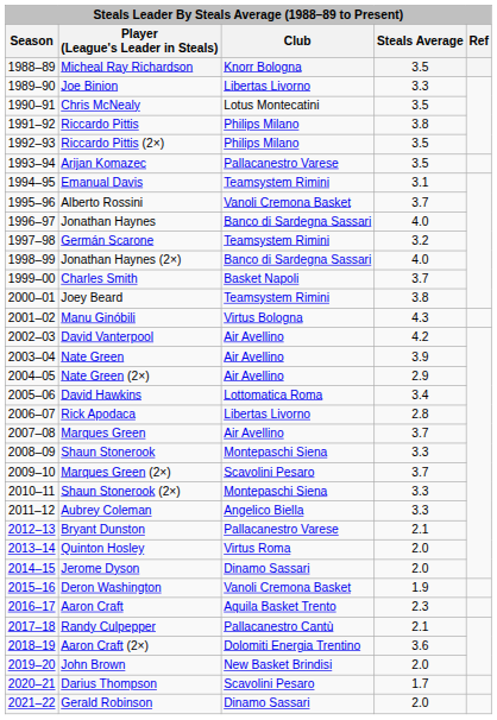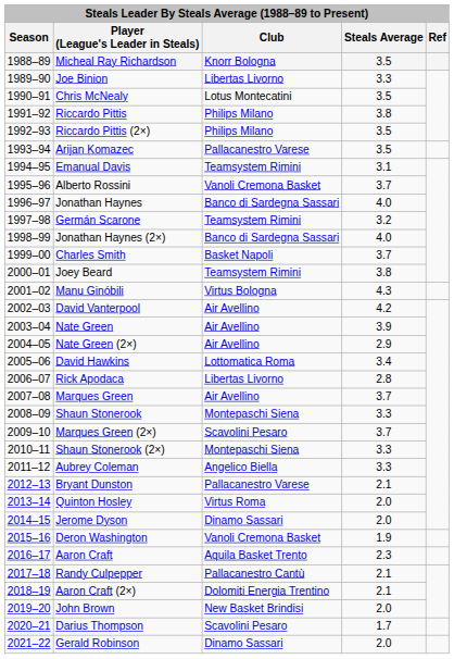 <table class="wikitable" style="text-align: left;">
 <tr>
 <th colspan="7" style="text-align:center;background-color:silver;">Steals Leader By Steals Average (1988–89 to Present)</th>
 </tr>
 <tr>
 <th>Season</th>
 <th>Player<br>(League's Leader in Steals)</th>
 <th>Club</th>
 <th>Steals Average</th>
 <th>Ref</th>
 </tr>
 <tr bgcolor=#F5F5F5>
 <td align="center">1988–89</td>
 <td> <a href='#'>Micheal Ray Richardson</a></td>
 <td><a href='#'>Knorr Bologna</a></td>
 <td style="text-align:center;">3.5</td>
 <td></td>
 </tr>
 <tr>
 <td align="center">1989–90</td>
 <td> <a href='#'>Joe Binion</a></td>
 <td><a href='#'>Libertas Livorno</a></td>
 <td style="text-align:center;">3.3</td>
 </tr>
 <tr>
 <td align="center">1990–91</td>
 <td> <a href='#'>Chris McNealy</a></td>
 <td>Lotus Montecatini</td>
 <td style="text-align:center;">3.5</td>
 </tr>
 <tr>
 <td align="center">1991–92</td>
 <td> <a href='#'>Riccardo Pittis</a></td>
 <td><a href='#'>Philips Milano</a></td>
 <td style="text-align:center;">3.8</td>
 </tr>
 <tr>
 <td align="center">1992–93</td>
 <td> <a href='#'>Riccardo Pittis</a> (2×)</td>
 <td><a href='#'>Philips Milano</a></td>
 <td style="text-align:center;">3.5</td>
 </tr>
 <tr>
 <td align="center">1993–94</td>
 <td> <a href='#'>Arijan Komazec</a></td>
 <td><a href='#'>Pallacanestro Varese</a></td>
 <td style="text-align:center;">3.5</td>
 <td></td>
 </tr>
 <tr>
 <td align="center">1994–95</td>
 <td> <a href='#'>Emanual Davis</a></td>
 <td><a href='#'>Teamsystem Rimini</a></td>
 <td style="text-align:center;">3.1</td>
 </tr>
 <tr>
 <td align="center">1995–96</td>
 <td> Alberto Rossini</td>
 <td><a href='#'>Vanoli Cremona Basket</a></td>
 <td style="text-align:center;">3.7</td>
 </tr>
 <tr>
 <td align="center">1996–97</td>
 <td> Jonathan Haynes</td>
 <td><a href='#'>Banco di Sardegna Sassari</a></td>
 <td style="text-align:center;">4.0</td>
 </tr>
 <tr>
 <td align="center">1997–98</td>
 <td> <a href='#'>Germán Scarone</a></td>
 <td><a href='#'>Teamsystem Rimini</a></td>
 <td style="text-align:center;">3.2</td>
 </tr>
 <tr>
 <td align="center">1998–99</td>
 <td> Jonathan Haynes (2×)</td>
 <td><a href='#'>Banco di Sardegna Sassari</a></td>
 <td style="text-align:center;">4.0</td>
 </tr>
 <tr>
 <td align="center">1999–00</td>
 <td> <a href='#'>Charles Smith</a></td>
 <td><a href='#'>Basket Napoli</a></td>
 <td style="text-align:center;">3.7</td>
 </tr>
 <tr>
 <td align="center">2000–01</td>
 <td> Joey Beard</td>
 <td><a href='#'>Teamsystem Rimini</a></td>
 <td style="text-align:center;">3.8</td>
 </tr>
 <tr>
 <td align="center">2001–02</td>
 <td> <a href='#'>Manu Ginóbili</a></td>
 <td><a href='#'>Virtus Bologna</a></td>
 <td style="text-align:center;">4.3</td>
 <td></td>
 </tr>
 <tr>
 <td align="center">2002–03</td>
 <td> <a href='#'>David Vanterpool</a></td>
 <td><a href='#'>Air Avellino</a></td>
 <td style="text-align:center;">4.2</td>
 </tr>
 <tr>
 <td align="center">2003–04</td>
 <td> <a href='#'>Nate Green</a></td>
 <td><a href='#'>Air Avellino</a></td>
 <td style="text-align:center;">3.9</td>
 </tr>
 <tr>
 <td align="center">2004–05</td>
 <td> <a href='#'>Nate Green</a> (2×)</td>
 <td><a href='#'>Air Avellino</a></td>
 <td style="text-align:center;">2.9</td>
 </tr>
 <tr>
 <td align="center">2005–06</td>
 <td> <a href='#'>David Hawkins</a></td>
 <td><a href='#'>Lottomatica Roma</a></td>
 <td style="text-align:center;">3.4</td>
 </tr>
 <tr>
 <td align="center">2006–07</td>
 <td> <a href='#'>Rick Apodaca</a></td>
 <td><a href='#'>Libertas Livorno</a></td>
 <td style="text-align:center;">2.8</td>
 </tr>
 <tr>
 <td align="center">2007–08</td>
 <td> <a href='#'>Marques Green</a></td>
 <td><a href='#'>Air Avellino</a></td>
 <td style="text-align:center;">3.7</td>
 </tr>
 <tr>
 <td align="center">2008–09</td>
 <td> <a href='#'>Shaun Stonerook</a></td>
 <td><a href='#'>Montepaschi Siena</a></td>
 <td style="text-align:center;">3.3</td>
 </tr>
 <tr>
 <td align="center">2009–10</td>
 <td> <a href='#'>Marques Green</a> (2×)</td>
 <td><a href='#'>Scavolini Pesaro</a></td>
 <td style="text-align:center;">3.7</td>
 </tr>
 <tr>
 <td align="center">2010–11</td>
 <td> <a href='#'>Shaun Stonerook</a> (2×)</td>
 <td><a href='#'>Montepaschi Siena</a></td>
 <td style="text-align:center;">3.3</td>
 </tr>
 <tr>
 <td align="center">2011–12</td>
 <td> <a href='#'>Aubrey Coleman</a></td>
 <td><a href='#'>Angelico Biella</a></td>
 <td style="text-align:center;">3.3</td>
 </tr>
 <tr>
 <td align="center"><a href='#'>2012–13</a></td>
 <td> <a href='#'>Bryant Dunston</a></td>
 <td><a href='#'>Pallacanestro Varese</a></td>
 <td style="text-align:center;">2.1</td>
 </tr>
 <tr>
 <td align="center"><a href='#'>2013–14</a></td>
 <td> <a href='#'>Quinton Hosley</a></td>
 <td><a href='#'>Virtus Roma</a></td>
 <td style="text-align:center;">2.0</td>
 </tr>
 <tr>
 <td align="center"><a href='#'>2014–15</a></td>
 <td> <a href='#'>Jerome Dyson</a></td>
 <td><a href='#'>Dinamo Sassari</a></td>
 <td style="text-align:center;">2.0</td>
 </tr>
 <tr>
 <td align="center"><a href='#'>2015–16</a></td>
 <td> <a href='#'>Deron Washington</a></td>
 <td><a href='#'>Vanoli Cremona Basket</a></td>
 <td style="text-align:center;">1.9</td>
 <td></td>
 </tr>
 <tr>
 <td align="center"><a href='#'>2016–17</a></td>
 <td> <a href='#'>Aaron Craft</a></td>
 <td><a href='#'>Aquila Basket Trento</a></td>
 <td style="text-align:center;">2.3</td>
 <td></td>
 </tr>
 <tr>
 <td align="center"><a href='#'>2017–18</a></td>
 <td> <a href='#'>Randy Culpepper</a></td>
 <td><a href='#'>Pallacanestro Cantù</a></td>
 <td style="text-align:center;">2.1</td>
 </tr>
 <tr>
 <td align="center"><a href='#'>2018–19</a></td>
 <td> <a href='#'>Aaron Craft</a> (2×)</td>
 <td><a href='#'>Dolomiti Energia Trentino</a></td>
-<td style="text-align:center;">3.6</td>
+<td style="text-align:center;">2.1</td>
 </tr>
 <tr>
 <td align="center"><a href='#'>2019–20</a></td>
 <td> <a href='#'>John Brown</a></td>
 <td><a href='#'>New Basket Brindisi</a></td>
 <td style="text-align:center;">2.0</td>
 </tr>
 <tr>
 <td align="center"><a href='#'>2020–21</a></td>
 <td> <a href='#'>Darius Thompson</a></td>
 <td><a href='#'>Scavolini Pesaro</a></td>
 <td style="text-align:center;">1.7</td>
 <td></td>
 </tr>
 <tr>
 <td align="center"><a href='#'>2021–22</a></td>
 <td> <a href='#'>Gerald Robinson</a></td>
 <td><a href='#'>Dinamo Sassari</a></td>
 <td style="text-align:center;">2.0</td>
 <td></td>
 </tr>
 </table>
